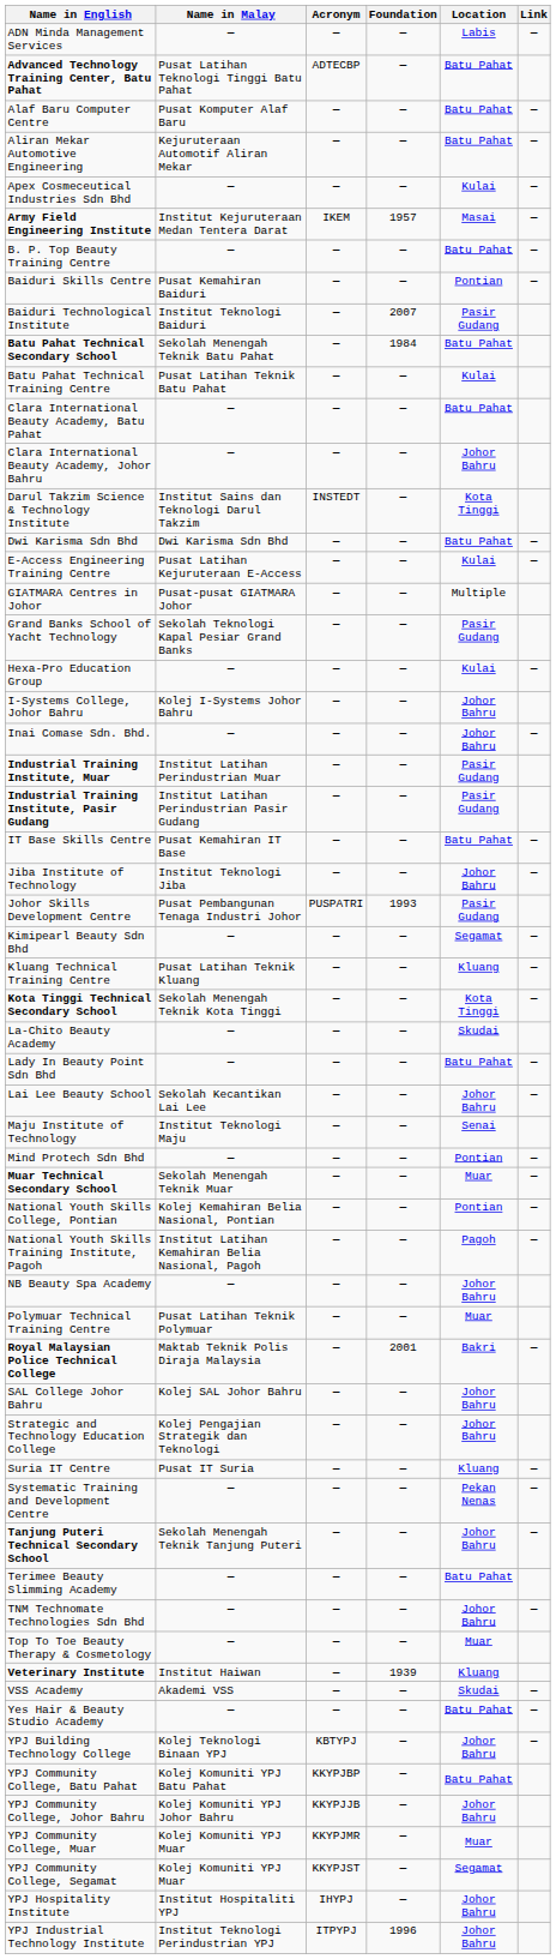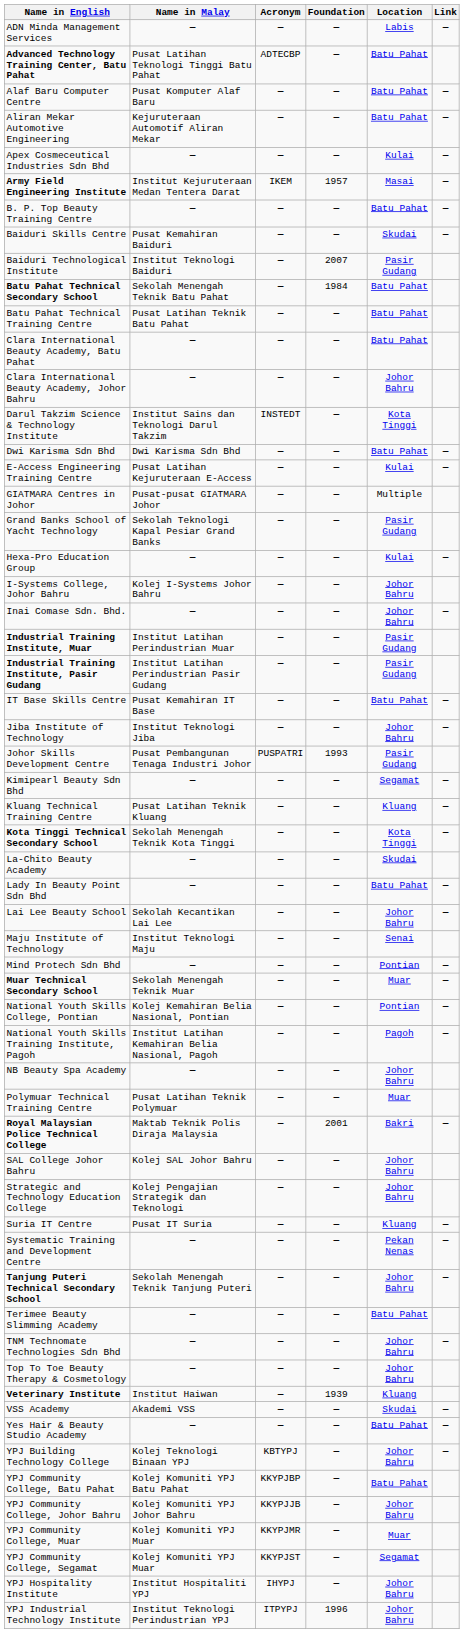 <table class="wikitable sortable" width="100%">
 <tr>
 <th>Name in <a href='#'>English</a></th>
 <th>Name in <a href='#'>Malay</a></th>
 <th>Acronym</th>
 <th>Foundation</th>
 <th>Location</th>
 <th class="unsortable">Link</th>
 </tr>
 <tr>
 <td width="30%" valign="top">ADN Minda Management Services</td>
 <td width="30%" valign="top" align="center"><strong>—</strong></td>
 <td width="10%" align="center" valign="top"><strong>—</strong></td>
 <td width="10%" align="center" valign="top"><strong>—</strong></td>
 <td width="15%" align="center" valign="top"><a href='#'>Labis</a></td>
 <td width="5%" align="center" valign="top"><strong>—</strong></td>
 </tr>
 <tr>
 <td width="30%" valign="top"><strong>Advanced Technology Training Center, Batu Pahat</strong></td>
 <td width="30%" valign="top">Pusat Latihan Teknologi Tinggi Batu Pahat</td>
 <td width="10%" align="center" valign="top">ADTECBP</td>
 <td width="10%" align="center" valign="top"><strong>—</strong></td>
 <td width="15%" align="center" valign="top"><a href='#'>Batu Pahat</a></td>
 <td width="5%" align="center" valign="top"></td>
 </tr>
 <tr>
 <td width="30%" valign="top">Alaf Baru Computer Centre</td>
 <td width="30%" valign="top">Pusat Komputer Alaf Baru</td>
 <td width="10%" align="center" valign="top"><strong>—</strong></td>
 <td width="10%" align="center" valign="top"><strong>—</strong></td>
 <td width="15%" align="center" valign="top"><a href='#'>Batu Pahat</a></td>
 <td width="5%" align="center" valign="top"><strong>—</strong></td>
 </tr>
 <tr>
 <td width="30%" valign="top">Aliran Mekar Automotive Engineering</td>
 <td width="30%" valign="top">Kejuruteraan Automotif Aliran Mekar</td>
 <td width="10%" align="center" valign="top"><strong>—</strong></td>
 <td width="10%" align="center" valign="top"><strong>—</strong></td>
 <td width="15%" align="center" valign="top"><a href='#'>Batu Pahat</a></td>
 <td width="5%" align="center" valign="top"><strong>—</strong></td>
 </tr>
 <tr>
 <td width="30%" valign="top">Apex Cosmeceutical Industries Sdn Bhd</td>
 <td width="30%" valign="top" align="center"><strong>—</strong></td>
 <td width="10%" align="center" valign="top"><strong>—</strong></td>
 <td width="10%" align="center" valign="top"><strong>—</strong></td>
 <td width="15%" align="center" valign="top"><a href='#'>Kulai</a></td>
 <td width="5%" align="center" valign="top"><strong>—</strong></td>
 </tr>
 <tr>
 <td width="30%" valign="top"><strong>Army Field Engineering Institute</strong></td>
 <td width="30%" valign="top">Institut Kejuruteraan Medan Tentera Darat</td>
 <td width="10%" align="center" valign="top">IKEM</td>
 <td width="10%" align="center" valign="top">1957</td>
 <td width="15%" align="center" valign="top"><a href='#'>Masai</a></td>
 <td width="5%" align="center" valign="top"><strong>—</strong></td>
 </tr>
 <tr>
 <td width="30%" valign="top">B. P. Top Beauty Training Centre</td>
 <td width="30%" valign="top" align="center"><strong>—</strong></td>
 <td width="10%" valign="top" align="center"><strong>—</strong></td>
 <td width="10%" align="center" valign="top"><strong>—</strong></td>
 <td width="15%" align="center" valign="top"><a href='#'>Batu Pahat</a></td>
 <td width="5%" align="center" valign="top"><strong>—</strong></td>
 </tr>
 <tr>
 <td width="30%" valign="top">Baiduri Skills Centre</td>
 <td width="30%" valign="top">Pusat Kemahiran Baiduri</td>
 <td width="10%" align="center" valign="top"><strong>—</strong></td>
 <td width="10%" align="center" valign="top"><strong>—</strong></td>
-<td width="15%" align="center" valign="top"><a href='#'>Pontian</a></td>
+<td width="15%" align="center" valign="top"><a href='#'>Skudai</a></td>
 <td width="5%" align="center" valign="top"><strong>—</strong></td>
 </tr>
 <tr>
 <td width="30%" valign="top">Baiduri Technological Institute</td>
 <td width="30%" valign="top">Institut Teknologi Baiduri</td>
 <td width="10%" valign="top" align="center"><strong>—</strong></td>
 <td width="10%" align="center" valign="top">2007</td>
 <td width="15%" align="center" valign="top"><a href='#'>Pasir Gudang</a></td>
 <td width="5%" align="center" valign="top"></td>
 </tr>
 <tr>
 <td width="30%" valign="top"><strong>Batu Pahat Technical Secondary School</strong></td>
 <td width="30%" valign="top">Sekolah Menengah Teknik Batu Pahat</td>
 <td width="10%" align="center" valign="top"><strong>—</strong></td>
 <td width="10%" align="center" valign="top">1984</td>
 <td width="15%" align="center" valign="top"><a href='#'>Batu Pahat</a></td>
 <td width="5%" align="center" valign="top"></td>
 </tr>
 <tr>
 <td width="30%" valign="top">Batu Pahat Technical Training Centre</td>
 <td width="30%" valign="top">Pusat Latihan Teknik Batu Pahat</td>
 <td width="10%" valign="top" align="center"><strong>—</strong></td>
 <td width="10%" align="center" valign="top"><strong>—</strong></td>
-<td width="15%" align="center" valign="top"><a href='#'>Kulai</a></td>
+<td width="15%" align="center" valign="top"><a href='#'>Batu Pahat</a></td>
 <td width="5%" align="center" valign="top"></td>
 </tr>
 <tr>
 <td width="30%" valign="top">Clara International Beauty Academy, Batu Pahat</td>
 <td width="30%" valign="top" align="center"><strong>—</strong></td>
 <td width="10%" align="center" valign="top"><strong>—</strong></td>
 <td width="10%" align="center" valign="top"><strong>—</strong></td>
 <td width="15%" align="center" valign="top"><a href='#'>Batu Pahat</a></td>
 <td width="5%" align="center" valign="top"></td>
 </tr>
 <tr>
 <td width="30%" valign="top">Clara International Beauty Academy, Johor Bahru</td>
 <td width="30%" valign="top" align="center"><strong>—</strong></td>
 <td width="10%" align="center" valign="top"><strong>—</strong></td>
 <td width="10%" align="center" valign="top"><strong>—</strong></td>
 <td width="15%" align="center" valign="top"><a href='#'>Johor Bahru</a></td>
 <td width="5%" align="center" valign="top"></td>
 </tr>
 <tr>
 <td width="30%" valign="top">Darul Takzim Science & Technology Institute</td>
 <td width="30%" valign="top">Institut Sains dan Teknologi Darul Takzim</td>
 <td width="10%" align="center" valign="top">INSTEDT</td>
 <td width="10%" align="center" valign="top"><strong>—</strong></td>
 <td width="15%" align="center" valign="top"><a href='#'>Kota Tinggi</a></td>
 <td width="5%" align="center" valign="top"></td>
 </tr>
 <tr>
 <td width="30%" valign="top">Dwi Karisma Sdn Bhd</td>
 <td width="30%" valign="top">Dwi Karisma Sdn Bhd</td>
 <td width="10%" align="center" valign="top"><strong>—</strong></td>
 <td width="10%" align="center" valign="top"><strong>—</strong></td>
 <td width="15%" align="center" valign="top"><a href='#'>Batu Pahat</a></td>
 <td width="5%" align="center" valign="top"><strong>—</strong></td>
 </tr>
 <tr>
 <td width="30%" valign="top">E-Access Engineering Training Centre</td>
 <td width="30%" valign="top">Pusat Latihan Kejuruteraan E-Access</td>
 <td width="10%" align="center" valign="top"><strong>—</strong></td>
 <td width="10%" align="center" valign="top"><strong>—</strong></td>
 <td width="15%" align="center" valign="top"><a href='#'>Kulai</a></td>
 <td width="5%" align="center" valign="top"><strong>—</strong></td>
 </tr>
 <tr>
 <td width="30%" valign="top">GIATMARA Centres in Johor</td>
 <td width="30%" valign="top">Pusat-pusat GIATMARA Johor</td>
 <td width="10%" align="center" valign="top"><strong>—</strong></td>
 <td width="10%" align="center" valign="top"><strong>—</strong></td>
 <td width="15%" align="center" valign="top">Multiple</td>
 <td width="5%" align="center" valign="top"></td>
 </tr>
 <tr>
 <td width="30%" valign="top">Grand Banks School of Yacht Technology</td>
 <td width="30%" valign="top">Sekolah Teknologi Kapal Pesiar Grand Banks</td>
 <td width="10%" align="center" valign="top"><strong>—</strong></td>
 <td width="10%" align="center" valign="top"><strong>—</strong></td>
 <td width="15%" align="center" valign="top"><a href='#'>Pasir Gudang</a></td>
 <td width="5%" align="center" valign="top"></td>
 </tr>
 <tr>
 <td width="30%" valign="top">Hexa-Pro Education Group</td>
 <td width="30%" valign="top" align="center"><strong>—</strong></td>
 <td width="10%" valign="top" align="center"><strong>—</strong></td>
 <td width="10%" align="center" valign="top"><strong>—</strong></td>
 <td width="15%" align="center" valign="top"><a href='#'>Kulai</a></td>
 <td width="5%" align="center" valign="top"><strong>—</strong></td>
 </tr>
 <tr>
 <td width="30%" valign="top">I-Systems College, Johor Bahru</td>
 <td width="30%" valign="top">Kolej I-Systems Johor Bahru</td>
 <td width="10%" align="center" valign="top"><strong>—</strong></td>
 <td width="10%" align="center" valign="top"><strong>—</strong></td>
 <td width="15%" align="center" valign="top"><a href='#'>Johor Bahru</a></td>
 <td width="5%" align="center" valign="top"></td>
 </tr>
 <tr>
 <td width="30%" valign="top">Inai Comase Sdn. Bhd.</td>
 <td width="30%" valign="top" align="center"><strong>—</strong></td>
 <td width="10%" align="center" valign="top"><strong>—</strong></td>
 <td width="10%" align="center" valign="top"><strong>—</strong></td>
 <td width="15%" align="center" valign="top"><a href='#'>Johor Bahru</a></td>
 <td width="5%" align="center" valign="top"><strong>—</strong></td>
 </tr>
 <tr>
 <td width="30%" valign="top"><strong>Industrial Training Institute, Muar</strong></td>
 <td width="30%" valign="top">Institut Latihan Perindustrian Muar</td>
 <td width="10%" align="center" valign="top"><strong>—</strong></td>
 <td width="10%" align="center" valign="top"><strong>—</strong></td>
 <td width="15%" align="center" valign="top"><a href='#'>Pasir Gudang</a></td>
 <td width="5%" align="center" valign="top"></td>
 </tr>
 <tr>
 <td width="30%" valign="top"><strong>Industrial Training Institute, Pasir Gudang</strong></td>
 <td width="30%" valign="top">Institut Latihan Perindustrian Pasir Gudang</td>
 <td width="10%" align="center" valign="top"><strong>—</strong></td>
 <td width="10%" align="center" valign="top"><strong>—</strong></td>
 <td width="15%" align="center" valign="top"><a href='#'>Pasir Gudang</a></td>
 <td width="5%" align="center" valign="top"></td>
 </tr>
 <tr>
 <td width="30%" valign="top">IT Base Skills Centre</td>
 <td width="30%" valign="top">Pusat Kemahiran IT Base</td>
 <td width="10%" align="center" valign="top"><strong>—</strong></td>
 <td width="10%" align="center" valign="top"><strong>—</strong></td>
 <td width="15%" align="center" valign="top"><a href='#'>Batu Pahat</a></td>
 <td width="5%" align="center" valign="top"><strong>—</strong></td>
 </tr>
 <tr>
 <td width="30%" valign="top">Jiba Institute of Technology</td>
 <td width="30%" valign="top">Institut Teknologi Jiba</td>
 <td width="10%" align="center" valign="top"><strong>—</strong></td>
 <td width="10%" align="center" valign="top"><strong>—</strong></td>
 <td width="15%" align="center" valign="top"><a href='#'>Johor Bahru</a></td>
 <td width="5%" align="center" valign="top"><strong>—</strong></td>
 </tr>
 <tr>
 <td width="30%" valign="top">Johor Skills Development Centre</td>
 <td width="30%" valign="top">Pusat Pembangunan Tenaga Industri Johor</td>
 <td width="10%" align="center" valign="top">PUSPATRI</td>
 <td width="10%" align="center" valign="top">1993</td>
 <td width="15%" align="center" valign="top"><a href='#'>Pasir Gudang</a></td>
 <td width="5%" align="center" valign="top"></td>
 </tr>
 <tr>
 <td width="30%" valign="top">Kimipearl Beauty Sdn Bhd</td>
 <td width="30%" valign="top" align="center"><strong>—</strong></td>
 <td width="10%" align="center" valign="top"><strong>—</strong></td>
 <td width="10%" align="center" valign="top"><strong>—</strong></td>
 <td width="15%" align="center" valign="top"><a href='#'>Segamat</a></td>
 <td width="5%" align="center" valign="top"><strong>—</strong></td>
 </tr>
 <tr>
 <td width="30%" valign="top">Kluang Technical Training Centre</td>
 <td width="30%" valign="top">Pusat Latihan Teknik Kluang</td>
 <td width="10%" align="center" valign="top"><strong>—</strong></td>
 <td width="10%" align="center" valign="top"><strong>—</strong></td>
 <td width="15%" align="center" valign="top"><a href='#'>Kluang</a></td>
 <td width="5%" align="center" valign="top"><strong>—</strong></td>
 </tr>
 <tr>
 <td width="30%" valign="top"><strong>Kota Tinggi Technical Secondary School</strong></td>
 <td width="30%" valign="top">Sekolah Menengah Teknik Kota Tinggi</td>
 <td width="10%" align="center" valign="top"><strong>—</strong></td>
 <td width="10%" align="center" valign="top"><strong>—</strong></td>
 <td width="15%" align="center" valign="top"><a href='#'>Kota Tinggi</a></td>
 <td width="5%" align="center" valign="top"><strong>—</strong></td>
 </tr>
 <tr>
 <td width="30%" valign="top">La-Chito Beauty Academy</td>
 <td width="30%" valign="top" align="center"><strong>—</strong></td>
 <td width="10%" align="center" valign="top"><strong>—</strong></td>
 <td width="10%" align="center" valign="top"><strong>—</strong></td>
 <td width="15%" align="center" valign="top"><a href='#'>Skudai</a></td>
 <td width="5%" align="center" valign="top"></td>
 </tr>
 <tr>
 <td width="30%" valign="top">Lady In Beauty Point Sdn Bhd</td>
 <td width="30%" valign="top" align="center"><strong>—</strong></td>
 <td width="10%" align="center" valign="top"><strong>—</strong></td>
 <td width="10%" align="center" valign="top"><strong>—</strong></td>
 <td width="15%" align="center" valign="top"><a href='#'>Batu Pahat</a></td>
 <td width="5%" align="center" valign="top"><strong>—</strong></td>
 </tr>
 <tr>
 <td width="30%" valign="top">Lai Lee Beauty School</td>
 <td width="30%" valign="top">Sekolah Kecantikan Lai Lee</td>
 <td width="10%" align="center" valign="top"><strong>—</strong></td>
 <td width="10%" align="center" valign="top"><strong>—</strong></td>
 <td width="15%" align="center" valign="top"><a href='#'>Johor Bahru</a></td>
 <td width="5%" align="center" valign="top"><strong>—</strong></td>
 </tr>
 <tr>
 <td width="30%" valign="top">Maju Institute of Technology</td>
 <td width="30%" valign="top">Institut Teknologi Maju</td>
 <td width="10%" align="center" valign="top"><strong>—</strong></td>
 <td width="10%" align="center" valign="top"><strong>—</strong></td>
 <td width="15%" align="center" valign="top"><a href='#'>Senai</a></td>
 <td width="5%" align="center" valign="top"></td>
 </tr>
 <tr>
 <td width="30%" valign="top">Mind Protech Sdn Bhd</td>
 <td width="30%" valign="top" align="center"><strong>—</strong></td>
 <td width="10%" align="center" valign="top"><strong>—</strong></td>
 <td width="10%" align="center" valign="top"><strong>—</strong></td>
 <td width="15%" align="center" valign="top"><a href='#'>Pontian</a></td>
 <td width="5%" align="center" valign="top"><strong>—</strong></td>
 </tr>
 <tr>
 <td width="30%" valign="top"><strong>Muar Technical Secondary School</strong></td>
 <td width="30%" valign="top">Sekolah Menengah Teknik Muar</td>
 <td width="10%" align="center" valign="top"><strong>—</strong></td>
 <td width="10%" align="center" valign="top"><strong>—</strong></td>
 <td width="15%" align="center" valign="top"><a href='#'>Muar</a></td>
 <td width="5%" align="center" valign="top"><strong>—</strong></td>
 </tr>
 <tr>
 <td width="30%" valign="top">National Youth Skills College, Pontian</td>
 <td width="30%" valign="top">Kolej Kemahiran Belia Nasional, Pontian</td>
 <td width="10%" align="center" valign="top"><strong>—</strong></td>
 <td width="10%" align="center" valign="top"><strong>—</strong></td>
 <td width="15%" align="center" valign="top"><a href='#'>Pontian</a></td>
 <td width="5%" align="center" valign="top"><strong>—</strong></td>
 </tr>
 <tr>
 <td width="30%" valign="top">National Youth Skills Training Institute, Pagoh</td>
 <td width="30%" valign="top">Institut Latihan Kemahiran Belia Nasional, Pagoh</td>
 <td width="10%" align="center" valign="top"><strong>—</strong></td>
 <td width="10%" align="center" valign="top"><strong>—</strong></td>
 <td width="15%" align="center" valign="top"><a href='#'>Pagoh</a></td>
 <td width="5%" align="center" valign="top"><strong>—</strong></td>
 </tr>
 <tr>
 <td width="30%" valign="top">NB Beauty Spa Academy</td>
 <td width="30%" valign="top" align="center"><strong>—</strong></td>
 <td width="10%" align="center" valign="top"><strong>—</strong></td>
 <td width="10%" align="center" valign="top"><strong>—</strong></td>
 <td width="15%" align="center" valign="top"><a href='#'>Johor Bahru</a></td>
 <td width="5%" align="center" valign="top"></td>
 </tr>
 <tr>
 <td width="30%" valign="top">Polymuar Technical Training Centre</td>
 <td width="30%" valign="top">Pusat Latihan Teknik Polymuar</td>
 <td width="10%" align="center" valign="top"><strong>—</strong></td>
 <td width="10%" align="center" valign="top"><strong>—</strong></td>
 <td width="15%" align="center" valign="top"><a href='#'>Muar</a></td>
 <td width="5%" align="center" valign="top"></td>
 </tr>
 <tr>
 <td width="30%" valign="top"><strong>Royal Malaysian Police Technical College</strong></td>
 <td width="30%" valign="top">Maktab Teknik Polis Diraja Malaysia</td>
 <td width="10%" align="center" valign="top"><strong>—</strong></td>
 <td width="10%" align="center" valign="top">2001</td>
 <td width="15%" align="center" valign="top"><a href='#'>Bakri</a></td>
 <td width="5%" align="center" valign="top"><strong>—</strong></td>
 </tr>
 <tr>
 <td width="30%" valign="top">SAL College Johor Bahru</td>
 <td width="30%" valign="top">Kolej SAL Johor Bahru</td>
 <td width="10%" align="center" valign="top"><strong>—</strong></td>
 <td width="10%" align="center" valign="top"><strong>—</strong></td>
 <td width="15%" align="center" valign="top"><a href='#'>Johor Bahru</a></td>
 <td width="5%" align="center" valign="top"></td>
 </tr>
 <tr>
 <td width="30%" valign="top">Strategic and Technology Education College</td>
 <td width="30%" valign="top">Kolej Pengajian Strategik dan Teknologi</td>
 <td width="10%" align="center" valign="top"><strong>—</strong></td>
 <td width="10%" align="center" valign="top"><strong>—</strong></td>
 <td width="15%" align="center" valign="top"><a href='#'>Johor Bahru</a></td>
 <td width="5%" align="center" valign="top"></td>
 </tr>
 <tr>
 <td width="30%" valign="top">Suria IT Centre</td>
 <td width="30%" valign="top">Pusat IT Suria</td>
 <td width="10%" align="center" valign="top"><strong>—</strong></td>
 <td width="10%" align="center" valign="top"><strong>—</strong></td>
 <td width="15%" align="center" valign="top"><a href='#'>Kluang</a></td>
 <td width="5%" align="center" valign="top"><strong>—</strong></td>
 </tr>
 <tr>
 <td width="30%" valign="top">Systematic Training and Development Centre</td>
 <td width="30%" valign="top" align="center"><strong>—</strong></td>
 <td width="10%" align="center" valign="top"><strong>—</strong></td>
 <td width="10%" align="center" valign="top"><strong>—</strong></td>
 <td width="15%" align="center" valign="top"><a href='#'>Pekan Nenas</a></td>
 <td width="5%" align="center" valign="top"><strong>—</strong></td>
 </tr>
 <tr>
 <td width="30%" valign="top"><strong>Tanjung Puteri Technical Secondary School</strong></td>
 <td width="30%" valign="top">Sekolah Menengah Teknik Tanjung Puteri</td>
 <td width="10%" align="center" valign="top"><strong>—</strong></td>
 <td width="10%" align="center" valign="top"><strong>—</strong></td>
 <td width="15%" align="center" valign="top"><a href='#'>Johor Bahru</a></td>
 <td width="5%" align="center" valign="top"><strong>—</strong></td>
 </tr>
 <tr>
 <td width="30%" valign="top">Terimee Beauty Slimming Academy</td>
 <td width="30%" valign="top" align="center"><strong>—</strong></td>
 <td width="10%" align="center" valign="top"><strong>—</strong></td>
 <td width="10%" align="center" valign="top"><strong>—</strong></td>
 <td width="15%" align="center" valign="top"><a href='#'>Batu Pahat</a></td>
 <td width="5%" align="center" valign="top"></td>
 </tr>
 <tr>
 <td width="30%" valign="top">TNM Technomate Technologies Sdn Bhd</td>
 <td width="30%" valign="top" align="center"><strong>—</strong></td>
 <td width="10%" align="center" valign="top"><strong>—</strong></td>
 <td width="10%" align="center" valign="top"><strong>—</strong></td>
 <td width="15%" align="center" valign="top"><a href='#'>Johor Bahru</a></td>
 <td width="5%" align="center" valign="top"><strong>—</strong></td>
 </tr>
 <tr>
 <td width="30%" valign="top">Top To Toe Beauty Therapy & Cosmetology</td>
 <td width="30%" valign="top" align="center"><strong>—</strong></td>
 <td width="10%" align="center" valign="top"><strong>—</strong></td>
 <td width="10%" align="center" valign="top"><strong>—</strong></td>
-<td width="15%" align="center" valign="top"><a href='#'>Muar</a></td>
+<td width="15%" align="center" valign="top"><a href='#'>Johor Bahru</a></td>
 <td width="5%" align="center" valign="top"></td>
 </tr>
 <tr>
 <td width="30%" valign="top"><strong>Veterinary Institute</strong></td>
 <td width="30%" valign="top">Institut Haiwan</td>
 <td width="10%" align="center" valign="top"><strong>—</strong></td>
 <td width="10%" align="center" valign="top">1939</td>
 <td width="15%" align="center" valign="top"><a href='#'>Kluang</a></td>
 <td width="5%" align="center" valign="top"></td>
 </tr>
 <tr>
 <td width="30%" valign="top">VSS Academy</td>
 <td width="30%" valign="top">Akademi VSS</td>
 <td width="10%" valign="top" align="center"><strong>—</strong></td>
 <td width="10%" align="center" valign="top"><strong>—</strong></td>
 <td width="15%" align="center" valign="top"><a href='#'>Skudai</a></td>
 <td width="5%" align="center" valign="top"><strong>—</strong></td>
 </tr>
 <tr>
 <td width="30%" valign="top">Yes Hair & Beauty Studio Academy</td>
 <td width="30%" valign="top" align="center"><strong>—</strong></td>
 <td width="10%" align="center" valign="top"><strong>—</strong></td>
 <td width="10%" align="center" valign="top"><strong>—</strong></td>
 <td width="15%" align="center" valign="top"><a href='#'>Batu Pahat</a></td>
 <td width="5%" align="center" valign="top"><strong>—</strong></td>
 </tr>
 <tr>
 <td width="30%" valign="top">YPJ Building Technology College</td>
 <td width="30%" valign="top">Kolej Teknologi Binaan YPJ</td>
 <td width="10%" align="center" valign="top">KBTYPJ</td>
 <td width="10%" align="center" valign="top"><strong>—</strong></td>
 <td width="15%" align="center"><a href='#'>Johor Bahru</a></td>
 <td width="5%" align="center" valign="top"><strong>—</strong></td>
 </tr>
 <tr>
 <td width="30%" valign="top">YPJ Community College, Batu Pahat</td>
 <td width="30%" valign="top">Kolej Komuniti YPJ Batu Pahat</td>
 <td width="10%" align="center" valign="top">KKYPJBP</td>
 <td width="10%" align="center" valign="top"><strong>—</strong></td>
 <td width="15%" align="center"><a href='#'>Batu Pahat</a></td>
 <td width="5%" align="center" valign="top"></td>
 </tr>
 <tr>
 <td width="30%" valign="top">YPJ Community College, Johor Bahru</td>
 <td width="30%" valign="top">Kolej Komuniti YPJ Johor Bahru</td>
 <td width="10%" align="center" valign="top">KKYPJJB</td>
 <td width="10%" align="center" valign="top"><strong>—</strong></td>
 <td width="15%" align="center" valign="top"><a href='#'>Johor Bahru</a></td>
 <td width="5%" align="center" valign="top"></td>
 </tr>
 <tr>
 <td width="30%" valign="top">YPJ Community College, Muar</td>
 <td width="30%" valign="top">Kolej Komuniti YPJ Muar</td>
 <td width="10%" align="center" valign="top">KKYPJMR</td>
 <td width="10%" align="center" valign="top"><strong>—</strong></td>
 <td width="15%" align="center"><a href='#'>Muar</a></td>
 <td width="5%" align="center" valign="top"></td>
 </tr>
 <tr>
 <td width="30%" valign="top">YPJ Community College, Segamat</td>
 <td width="30%" valign="top">Kolej Komuniti YPJ Muar</td>
 <td width="10%" align="center" valign="top">KKYPJST</td>
 <td width="10%" align="center" valign="top"><strong>—</strong></td>
 <td width="15%" align="center" valign="top"><a href='#'>Segamat</a></td>
 <td width="5%" align="center" valign="top"></td>
 </tr>
 <tr>
 <td width="30%" valign="top">YPJ Hospitality Institute</td>
 <td width="30%" valign="top">Institut Hospitaliti YPJ</td>
 <td width="10%" align="center" valign="top">IHYPJ</td>
 <td width="10%" align="center" valign="top"><strong>—</strong></td>
 <td width="15%" align="center" valign="top"><a href='#'>Johor Bahru</a></td>
 <td width="5%" align="center" valign="top"></td>
 </tr>
 <tr>
 <td width="30%" valign="top">YPJ Industrial Technology Institute</td>
 <td width="30%" valign="top">Institut Teknologi Perindustrian YPJ</td>
 <td width="10%" align="center" valign="top">ITPYPJ</td>
 <td width="10%" align="center" valign="top">1996</td>
 <td width="15%" align="center" valign="top"><a href='#'>Johor Bahru</a></td>
 <td width="5%" align="center" valign="top"></td>
 </tr>
 </table>
